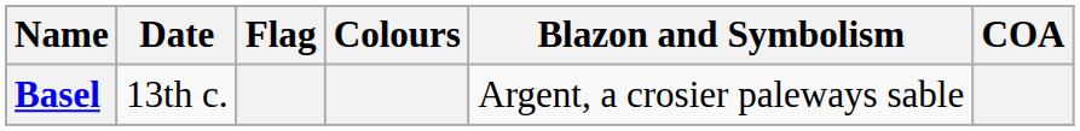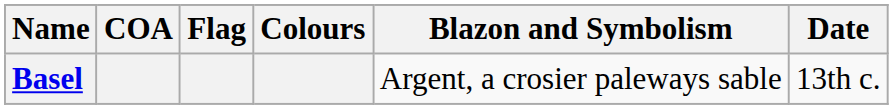 <table class="sortable wikitable">
 <tr>
 <th scope="col">Name</th>
-<th scope="col">Date</th>
+<th scope="col">COA</th>
 <th scope="col">Flag</th>
 <th scope="col">Colours</th>
 <th scope="col">Blazon and Symbolism</th>
-<th scope="col">COA</th>
+<th scope="col">Date</th>
 </tr>
 <tr>
 <th scope="row" style="text-align: left;"><a href='#'>Basel</a></th>
-<td>13th c.</td>
+<th></th>
 <th></th>
 <th></th>
 <td>Argent, a crosier paleways sable</td>
-<th></th>
+<td>13th c.</td>
 </tr>
 </table>
